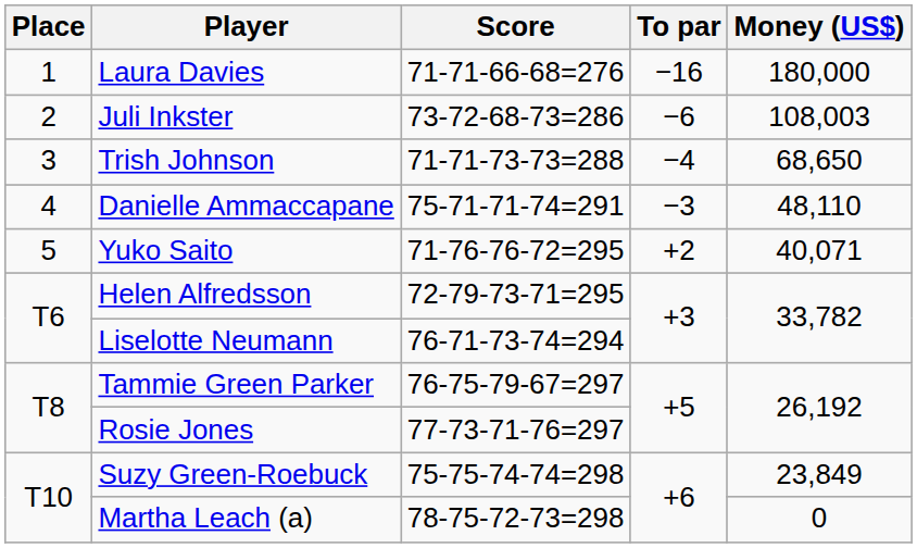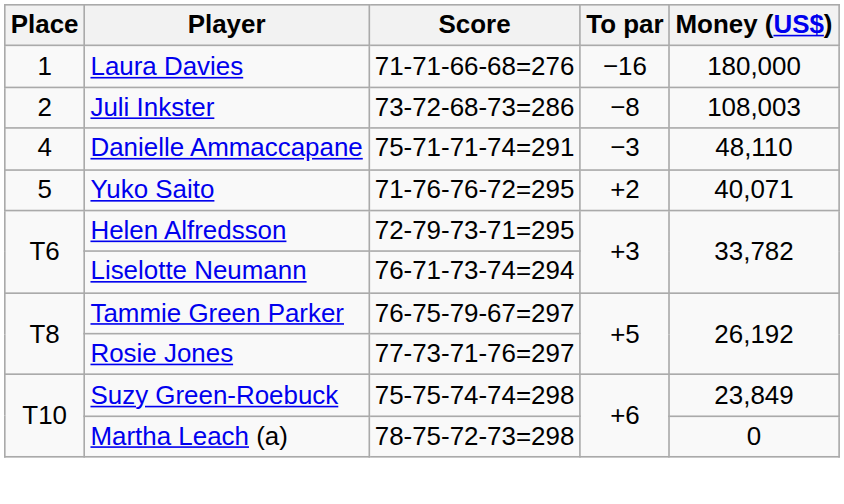 <table class="wikitable">
 <tr>
 <th>Place</th>
 <th>Player</th>
 <th>Score</th>
 <th>To par</th>
 <th>Money (<a href='#'>US$</a>)</th>
 </tr>
 <tr>
 <td align=center>1</td>
 <td> <a href='#'>Laura Davies</a></td>
 <td>71-71-66-68=276</td>
 <td align=center>−16</td>
 <td align=center>180,000</td>
 </tr>
 <tr>
 <td align=center>2</td>
 <td> <a href='#'>Juli Inkster</a></td>
 <td>73-72-68-73=286</td>
-<td align=center>−6</td>
+<td align=center>−8</td>
 <td align=center>108,003</td>
-</tr>
-<tr>
-<td align=center>3</td>
-<td> <a href='#'>Trish Johnson</a></td>
-<td>71-71-73-73=288</td>
-<td align=center>−4</td>
-<td align=center>68,650</td>
 </tr>
 <tr>
 <td align=center>4</td>
 <td> <a href='#'>Danielle Ammaccapane</a></td>
 <td>75-71-71-74=291</td>
 <td align=center>−3</td>
 <td align=center>48,110</td>
 </tr>
 <tr>
 <td align=center>5</td>
 <td> <a href='#'>Yuko Saito</a></td>
 <td>71-76-76-72=295</td>
 <td align=center>+2</td>
 <td align=center>40,071</td>
 </tr>
 <tr>
 <td rowspan=2 align=center>T6</td>
 <td> <a href='#'>Helen Alfredsson</a></td>
 <td>72-79-73-71=295</td>
 <td rowspan=2 align=center>+3</td>
 <td rowspan="2" align=center>33,782</td>
 </tr>
 <tr>
 <td> <a href='#'>Liselotte Neumann</a></td>
 <td>76-71-73-74=294</td>
 </tr>
 <tr>
 <td rowspan=2 align=center>T8</td>
 <td> <a href='#'>Tammie Green Parker</a></td>
 <td>76-75-79-67=297</td>
 <td rowspan=2 align=center>+5</td>
 <td rowspan="2" align=center>26,192</td>
 </tr>
 <tr>
 <td> <a href='#'>Rosie Jones</a></td>
 <td>77-73-71-76=297</td>
 </tr>
 <tr>
 <td rowspan=2 align=center>T10</td>
 <td> <a href='#'>Suzy Green-Roebuck</a></td>
 <td>75-75-74-74=298</td>
 <td rowspan=2 align=center>+6</td>
 <td align=center>23,849</td>
 </tr>
 <tr>
 <td> <a href='#'>Martha Leach</a> (a)</td>
 <td>78-75-72-73=298</td>
 <td align=center>0</td>
 </tr>
 </table>
